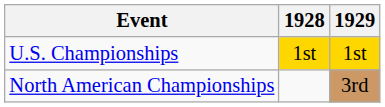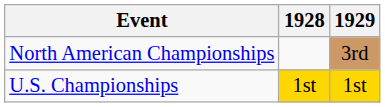 <table class="wikitable" style="text-align:center">
 <tr>
 <th>Event</th>
 <th>1928</th>
 <th>1929</th>
 </tr>
 <tr>
+<td align=left><a href='#'>North American Championships</a></td>
+<td></td>
+<td bgcolor=cc9966>3rd</td>
+</tr>
+<tr>
 <td align=left><a href='#'>U.S. Championships</a></td>
 <td bgcolor=gold>1st</td>
 <td bgcolor=gold>1st</td>
 </tr>
-<tr>
-<td align=left><a href='#'>North American Championships</a></td>
-<td></td>
-<td bgcolor=cc9966>3rd</td>
-</tr>
 </table>
